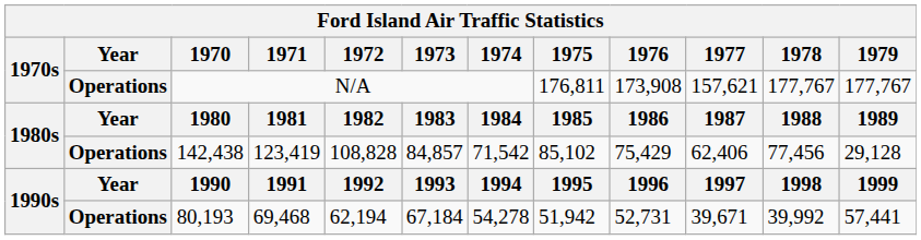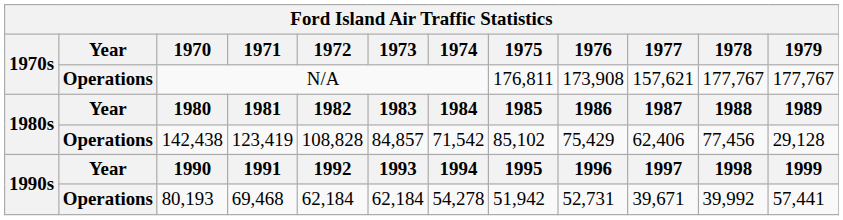 <table class="wikitable">
 <tr>
 <th align=center colspan="26">Ford Island Air Traffic Statistics</th>
 </tr>
 <tr>
 <th rowspan="2">1970s</th>
 <th align="right">Year</th>
 <th>1970</th>
 <th>1971</th>
 <th>1972</th>
 <th>1973</th>
 <th>1974</th>
 <th>1975</th>
 <th>1976</th>
 <th>1977</th>
 <th>1978</th>
 <th>1979</th>
 </tr>
 <tr>
 <th align="right">Operations</th>
 <td colspan="5" align="center">N/A</td>
 <td>176,811</td>
 <td>173,908</td>
 <td>157,621</td>
 <td>177,767</td>
 <td>177,767</td>
 </tr>
 <tr>
 <th rowspan="2">1980s</th>
 <th align="right">Year</th>
 <th>1980</th>
 <th>1981</th>
 <th>1982</th>
 <th>1983</th>
 <th>1984</th>
 <th>1985</th>
 <th>1986</th>
 <th>1987</th>
 <th>1988</th>
 <th>1989</th>
 </tr>
 <tr>
 <th align="right">Operations</th>
 <td>142,438</td>
 <td>123,419</td>
 <td>108,828</td>
 <td>84,857</td>
 <td>71,542</td>
 <td>85,102</td>
 <td>75,429</td>
 <td>62,406</td>
 <td>77,456</td>
 <td>29,128</td>
 </tr>
 <tr>
 <th rowspan="2">1990s</th>
 <th align="right">Year</th>
 <th>1990</th>
 <th>1991</th>
 <th>1992</th>
 <th>1993</th>
 <th>1994</th>
 <th>1995</th>
 <th>1996</th>
 <th>1997</th>
 <th>1998</th>
 <th>1999</th>
 </tr>
 <tr>
 <th align="right">Operations</th>
 <td>80,193</td>
 <td>69,468</td>
-<td>62,194</td>
-<td>67,184</td>
+<td>62,184</td>
+<td>62,184</td>
 <td>54,278</td>
 <td>51,942</td>
 <td>52,731</td>
 <td>39,671</td>
 <td>39,992</td>
 <td>57,441</td>
 </tr>
 </table>
